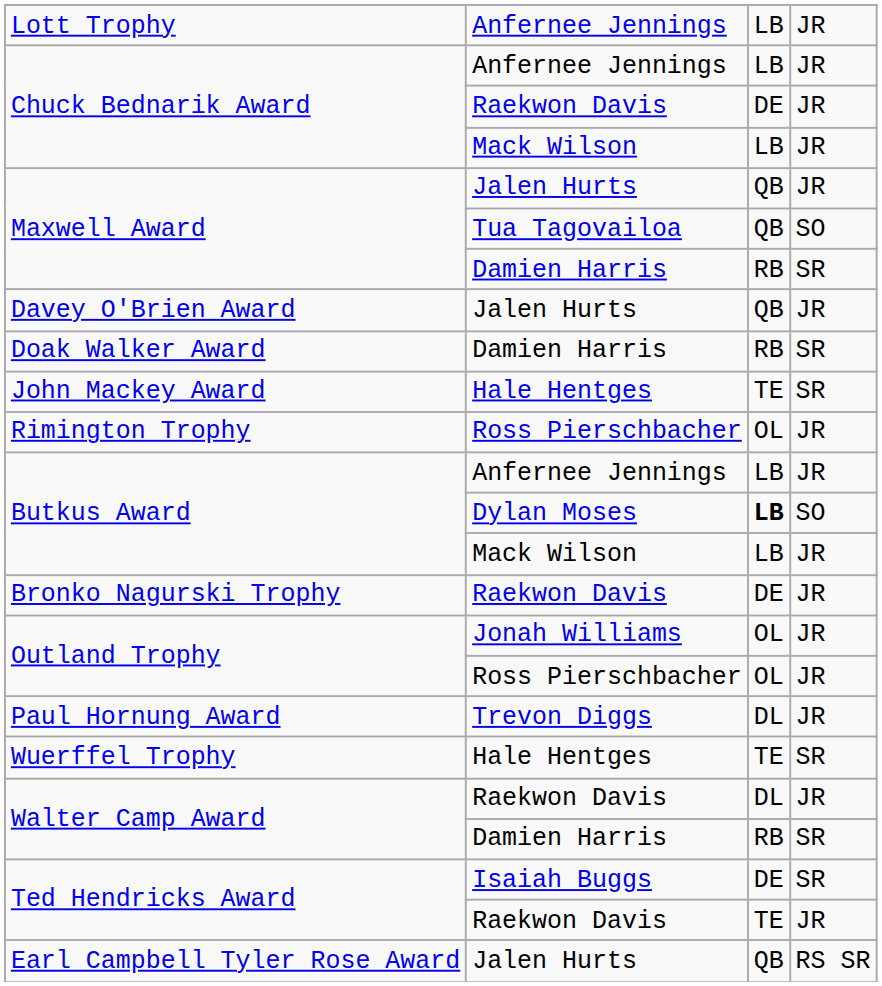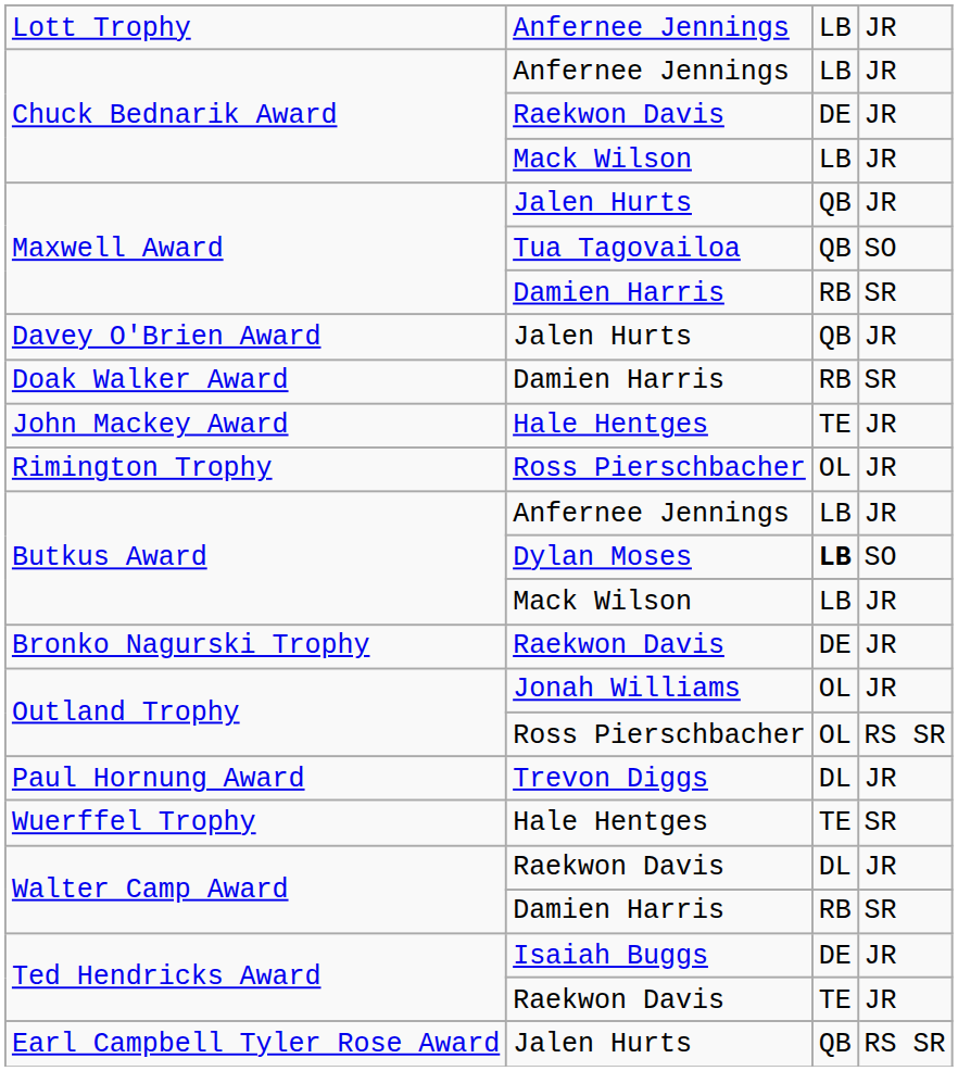 <table class="wikitable">
 <tr>
 <td><a href='#'>Lott Trophy</a></td>
 <td><a href='#'>Anfernee Jennings</a></td>
 <td>LB</td>
 <td>JR</td>
 </tr>
 <tr>
 <td rowspan=3><a href='#'>Chuck Bednarik Award</a></td>
 <td>Anfernee Jennings</td>
 <td>LB</td>
 <td>JR</td>
 </tr>
 <tr>
 <td><a href='#'>Raekwon Davis</a></td>
 <td>DE</td>
 <td>JR</td>
 </tr>
 <tr>
 <td><a href='#'>Mack Wilson</a></td>
 <td>LB</td>
 <td>JR</td>
 </tr>
 <tr>
 <td rowspan=3><a href='#'>Maxwell Award</a></td>
 <td><a href='#'>Jalen Hurts</a></td>
 <td>QB</td>
 <td>JR</td>
 </tr>
 <tr>
 <td><a href='#'>Tua Tagovailoa</a></td>
 <td>QB</td>
 <td>SO</td>
 </tr>
 <tr>
 <td><a href='#'>Damien Harris</a></td>
 <td>RB</td>
 <td>SR</td>
 </tr>
 <tr>
 <td><a href='#'>Davey O'Brien Award</a></td>
 <td>Jalen Hurts</td>
 <td>QB</td>
 <td>JR</td>
 </tr>
 <tr>
 <td><a href='#'>Doak Walker Award</a></td>
 <td>Damien Harris</td>
 <td>RB</td>
 <td>SR</td>
 </tr>
 <tr>
 <td><a href='#'>John Mackey Award</a></td>
 <td><a href='#'>Hale Hentges</a></td>
 <td>TE</td>
-<td>SR</td>
+<td>JR</td>
 </tr>
 <tr>
 <td><a href='#'>Rimington Trophy</a></td>
 <td><a href='#'>Ross Pierschbacher</a></td>
 <td>OL</td>
 <td>JR</td>
 </tr>
 <tr>
 <td rowspan=3><a href='#'>Butkus Award</a></td>
 <td>Anfernee Jennings</td>
 <td>LB</td>
 <td>JR</td>
 </tr>
 <tr>
 <td><a href='#'>Dylan Moses</a></td>
 <td><strong>LB</strong></td>
 <td>SO</td>
 </tr>
 <tr>
 <td>Mack Wilson</td>
 <td>LB</td>
 <td>JR</td>
 </tr>
 <tr>
 <td><a href='#'>Bronko Nagurski Trophy</a></td>
 <td><a href='#'>Raekwon Davis</a></td>
 <td>DE</td>
 <td>JR</td>
 </tr>
 <tr>
 <td rowspan=2><a href='#'>Outland Trophy</a></td>
 <td><a href='#'>Jonah Williams</a></td>
 <td>OL</td>
 <td>JR</td>
 </tr>
 <tr>
 <td>Ross Pierschbacher</td>
 <td>OL</td>
-<td>JR</td>
+<td>RS SR</td>
 </tr>
 <tr>
 <td><a href='#'>Paul Hornung Award</a></td>
 <td><a href='#'>Trevon Diggs</a></td>
 <td>DL</td>
 <td>JR</td>
 </tr>
 <tr>
 <td><a href='#'>Wuerffel Trophy</a></td>
 <td>Hale Hentges</td>
 <td>TE</td>
 <td>SR</td>
 </tr>
 <tr>
 <td rowspan=2><a href='#'>Walter Camp Award</a></td>
 <td>Raekwon Davis</td>
 <td>DL</td>
 <td>JR</td>
 </tr>
 <tr>
 <td>Damien Harris</td>
 <td>RB</td>
 <td>SR</td>
 </tr>
 <tr>
 <td rowspan=2><a href='#'>Ted Hendricks Award</a></td>
 <td><a href='#'>Isaiah Buggs</a></td>
 <td>DE</td>
-<td>SR</td>
+<td>JR</td>
 </tr>
 <tr>
 <td>Raekwon Davis</td>
 <td>TE</td>
 <td>JR</td>
 </tr>
 <tr>
 <td><a href='#'>Earl Campbell Tyler Rose Award</a></td>
 <td>Jalen Hurts</td>
 <td>QB</td>
 <td>RS SR</td>
 </tr>
 </table>
